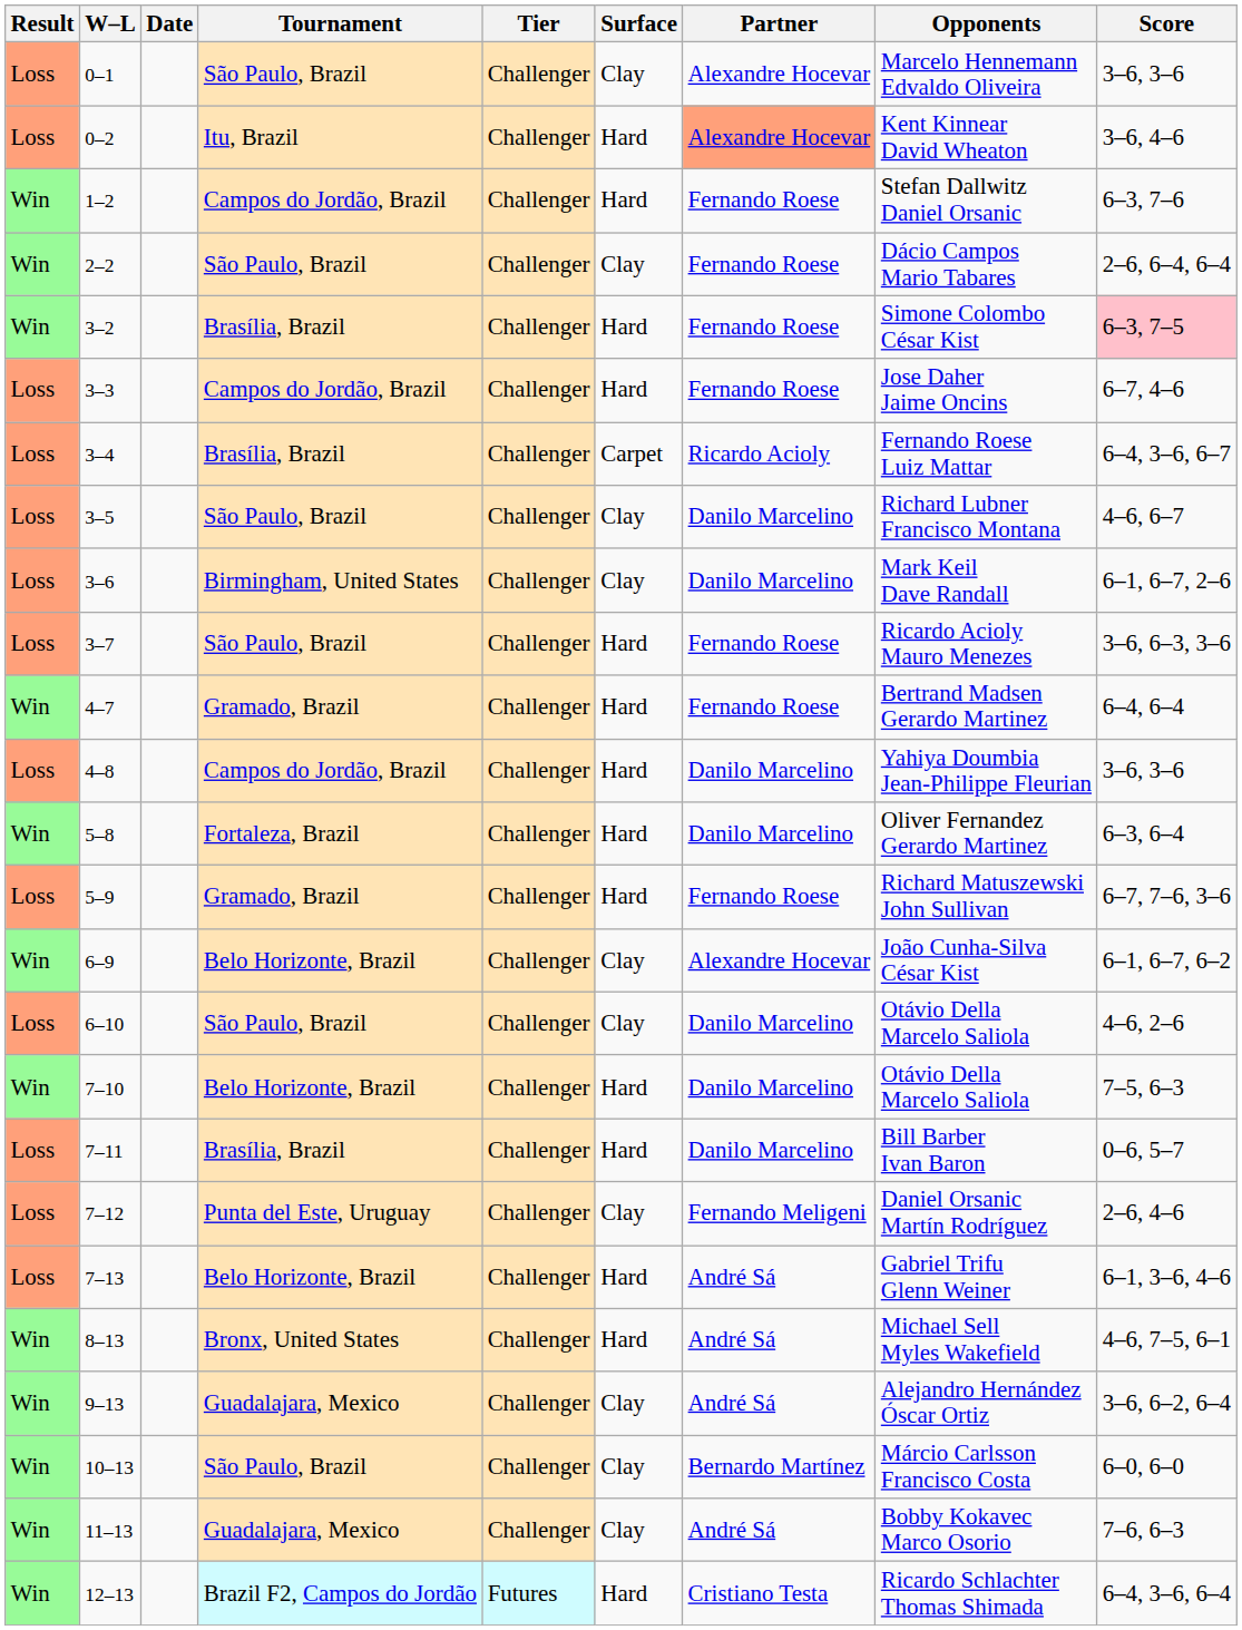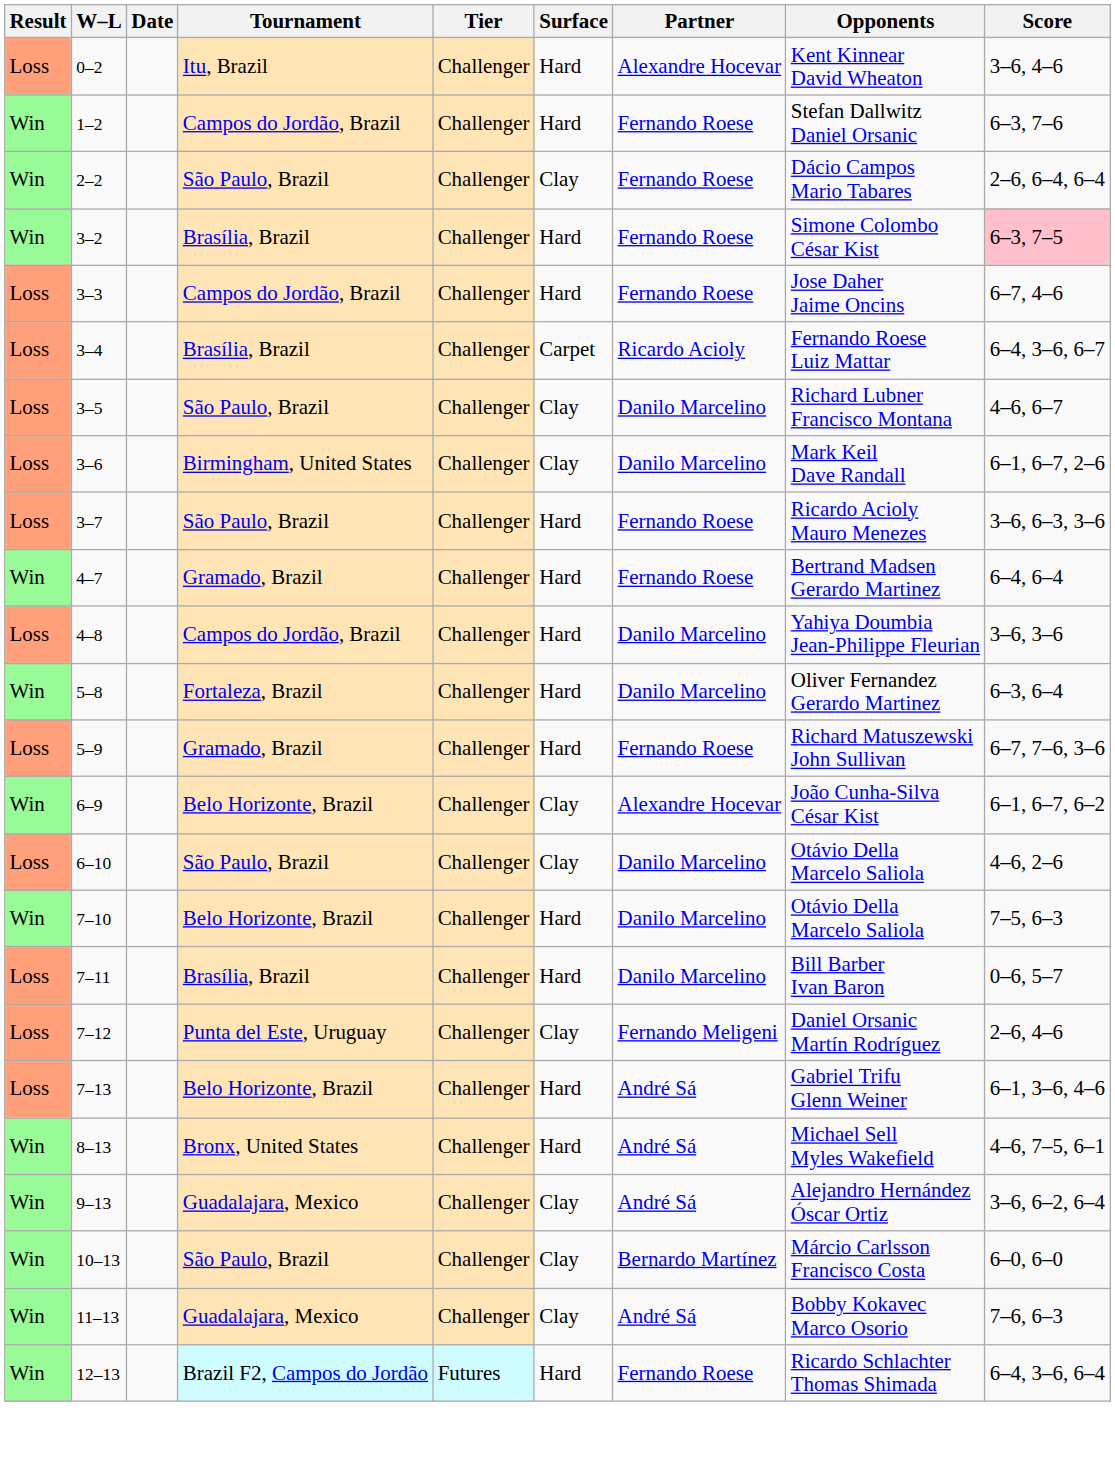 <table class="sortable wikitable">
 <tr>
 <th>Result</th>
 <th class="unsortable">W–L</th>
 <th>Date</th>
 <th>Tournament</th>
 <th>Tier</th>
 <th>Surface</th>
 <th>Partner</th>
 <th>Opponents</th>
 <th class="unsortable">Score</th>
 </tr>
 <tr>
 <td style="background:#ffa07a;">Loss</td>
-<td><small>0–1</small></td>
-<td></td>
-<td style="background:moccasin;"><a href='#'>São Paulo</a>, Brazil</td>
-<td style="background:moccasin;">Challenger</td>
-<td>Clay</td>
-<td> <a href='#'>Alexandre Hocevar</a></td>
-<td> <a href='#'>Marcelo Hennemann</a> <br>  <a href='#'>Edvaldo Oliveira</a></td>
-<td>3–6, 3–6</td>
-</tr>
-<tr>
-<td style="background:#ffa07a;">Loss</td>
 <td><small>0–2</small></td>
 <td></td>
 <td style="background:moccasin;"><a href='#'>Itu</a>, Brazil</td>
 <td style="background:moccasin;">Challenger</td>
 <td>Hard</td>
-<td style="background: lightsalmon;"> <a href='#'>Alexandre Hocevar</a></td>
+<td> <a href='#'>Alexandre Hocevar</a></td>
 <td> <a href='#'>Kent Kinnear</a> <br>  <a href='#'>David Wheaton</a></td>
 <td>3–6, 4–6</td>
 </tr>
 <tr>
 <td style="background:#98fb98;">Win</td>
 <td><small>1–2</small></td>
 <td></td>
 <td style="background:moccasin;"><a href='#'>Campos do Jordão</a>, Brazil</td>
 <td style="background:moccasin;">Challenger</td>
 <td>Hard</td>
 <td> <a href='#'>Fernando Roese</a></td>
 <td> Stefan Dallwitz <br>  <a href='#'>Daniel Orsanic</a></td>
 <td>6–3, 7–6</td>
 </tr>
 <tr>
 <td style="background:#98fb98;">Win</td>
 <td><small>2–2</small></td>
 <td></td>
 <td style="background:moccasin;"><a href='#'>São Paulo</a>, Brazil</td>
 <td style="background:moccasin;">Challenger</td>
 <td>Clay</td>
 <td> <a href='#'>Fernando Roese</a></td>
 <td> <a href='#'>Dácio Campos</a> <br>  <a href='#'>Mario Tabares</a></td>
 <td>2–6, 6–4, 6–4</td>
 </tr>
 <tr>
 <td style="background:#98fb98;">Win</td>
 <td><small>3–2</small></td>
 <td></td>
 <td style="background:moccasin;"><a href='#'>Brasília</a>, Brazil</td>
 <td style="background:moccasin;">Challenger</td>
 <td>Hard</td>
 <td> <a href='#'>Fernando Roese</a></td>
 <td> <a href='#'>Simone Colombo</a> <br>  <a href='#'>César Kist</a></td>
 <td style="background: pink;">6–3, 7–5</td>
 </tr>
 <tr>
 <td style="background:#ffa07a;">Loss</td>
 <td><small>3–3</small></td>
 <td></td>
 <td style="background:moccasin;"><a href='#'>Campos do Jordão</a>, Brazil</td>
 <td style="background:moccasin;">Challenger</td>
 <td>Hard</td>
 <td> <a href='#'>Fernando Roese</a></td>
 <td> <a href='#'>Jose Daher</a> <br>  <a href='#'>Jaime Oncins</a></td>
 <td>6–7, 4–6</td>
 </tr>
 <tr>
 <td style="background:#ffa07a;">Loss</td>
 <td><small>3–4</small></td>
 <td></td>
 <td style="background:moccasin;"><a href='#'>Brasília</a>, Brazil</td>
 <td style="background:moccasin;">Challenger</td>
 <td>Carpet</td>
 <td> <a href='#'>Ricardo Acioly</a></td>
 <td> <a href='#'>Fernando Roese</a> <br>  <a href='#'>Luiz Mattar</a></td>
 <td>6–4, 3–6, 6–7</td>
 </tr>
 <tr>
 <td style="background:#ffa07a;">Loss</td>
 <td><small>3–5</small></td>
 <td></td>
 <td style="background:moccasin;"><a href='#'>São Paulo</a>, Brazil</td>
 <td style="background:moccasin;">Challenger</td>
 <td>Clay</td>
 <td> <a href='#'>Danilo Marcelino</a></td>
 <td> <a href='#'>Richard Lubner</a> <br>  <a href='#'>Francisco Montana</a></td>
 <td>4–6, 6–7</td>
 </tr>
 <tr>
 <td style="background:#ffa07a;">Loss</td>
 <td><small>3–6</small></td>
 <td></td>
 <td style="background:moccasin;"><a href='#'>Birmingham</a>, United States</td>
 <td style="background:moccasin;">Challenger</td>
 <td>Clay</td>
 <td> <a href='#'>Danilo Marcelino</a></td>
 <td> <a href='#'>Mark Keil</a> <br>  <a href='#'>Dave Randall</a></td>
 <td>6–1, 6–7, 2–6</td>
 </tr>
 <tr>
 <td style="background:#ffa07a;">Loss</td>
 <td><small>3–7</small></td>
 <td></td>
 <td style="background:moccasin;"><a href='#'>São Paulo</a>, Brazil</td>
 <td style="background:moccasin;">Challenger</td>
 <td>Hard</td>
 <td> <a href='#'>Fernando Roese</a></td>
 <td> <a href='#'>Ricardo Acioly</a> <br>  <a href='#'>Mauro Menezes</a></td>
 <td>3–6, 6–3, 3–6</td>
 </tr>
 <tr>
 <td style="background:#98fb98;">Win</td>
 <td><small>4–7</small></td>
 <td></td>
 <td style="background:moccasin;"><a href='#'>Gramado</a>, Brazil</td>
 <td style="background:moccasin;">Challenger</td>
 <td>Hard</td>
 <td> <a href='#'>Fernando Roese</a></td>
 <td> <a href='#'>Bertrand Madsen</a> <br>  <a href='#'>Gerardo Martinez</a></td>
 <td>6–4, 6–4</td>
 </tr>
 <tr>
 <td style="background:#ffa07a;">Loss</td>
 <td><small>4–8</small></td>
 <td></td>
 <td style="background:moccasin;"><a href='#'>Campos do Jordão</a>, Brazil</td>
 <td style="background:moccasin;">Challenger</td>
 <td>Hard</td>
 <td> <a href='#'>Danilo Marcelino</a></td>
 <td> <a href='#'>Yahiya Doumbia</a> <br>  <a href='#'>Jean-Philippe Fleurian</a></td>
 <td>3–6, 3–6</td>
 </tr>
 <tr>
 <td style="background:#98fb98;">Win</td>
 <td><small>5–8</small></td>
 <td></td>
 <td style="background:moccasin;"><a href='#'>Fortaleza</a>, Brazil</td>
 <td style="background:moccasin;">Challenger</td>
 <td>Hard</td>
 <td> <a href='#'>Danilo Marcelino</a></td>
 <td> Oliver Fernandez <br>  <a href='#'>Gerardo Martinez</a></td>
 <td>6–3, 6–4</td>
 </tr>
 <tr>
 <td style="background:#ffa07a;">Loss</td>
 <td><small>5–9</small></td>
 <td></td>
 <td style="background:moccasin;"><a href='#'>Gramado</a>, Brazil</td>
 <td style="background:moccasin;">Challenger</td>
 <td>Hard</td>
 <td> <a href='#'>Fernando Roese</a></td>
 <td> <a href='#'>Richard Matuszewski</a> <br>  <a href='#'>John Sullivan</a></td>
 <td>6–7, 7–6, 3–6</td>
 </tr>
 <tr>
 <td style="background:#98fb98;">Win</td>
 <td><small>6–9</small></td>
 <td></td>
 <td style="background:moccasin;"><a href='#'>Belo Horizonte</a>, Brazil</td>
 <td style="background:moccasin;">Challenger</td>
 <td>Clay</td>
 <td> <a href='#'>Alexandre Hocevar</a></td>
 <td> <a href='#'>João Cunha-Silva</a> <br>  <a href='#'>César Kist</a></td>
 <td>6–1, 6–7, 6–2</td>
 </tr>
 <tr>
 <td style="background:#ffa07a;">Loss</td>
 <td><small>6–10</small></td>
 <td></td>
 <td style="background:moccasin;"><a href='#'>São Paulo</a>, Brazil</td>
 <td style="background:moccasin;">Challenger</td>
 <td>Clay</td>
 <td> <a href='#'>Danilo Marcelino</a></td>
 <td> <a href='#'>Otávio Della</a> <br>  <a href='#'>Marcelo Saliola</a></td>
 <td>4–6, 2–6</td>
 </tr>
 <tr>
 <td style="background:#98fb98;">Win</td>
 <td><small>7–10</small></td>
 <td></td>
 <td style="background:moccasin;"><a href='#'>Belo Horizonte</a>, Brazil</td>
 <td style="background:moccasin;">Challenger</td>
 <td>Hard</td>
 <td> <a href='#'>Danilo Marcelino</a></td>
 <td> <a href='#'>Otávio Della</a> <br>  <a href='#'>Marcelo Saliola</a></td>
 <td>7–5, 6–3</td>
 </tr>
 <tr>
 <td style="background:#ffa07a;">Loss</td>
 <td><small>7–11</small></td>
 <td></td>
 <td style="background:moccasin;"><a href='#'>Brasília</a>, Brazil</td>
 <td style="background:moccasin;">Challenger</td>
 <td>Hard</td>
 <td> <a href='#'>Danilo Marcelino</a></td>
 <td> <a href='#'>Bill Barber</a> <br>  <a href='#'>Ivan Baron</a></td>
 <td>0–6, 5–7</td>
 </tr>
 <tr>
 <td style="background:#ffa07a;">Loss</td>
 <td><small>7–12</small></td>
 <td></td>
 <td style="background:moccasin;"><a href='#'>Punta del Este</a>, Uruguay</td>
 <td style="background:moccasin;">Challenger</td>
 <td>Clay</td>
 <td> <a href='#'>Fernando Meligeni</a></td>
 <td> <a href='#'>Daniel Orsanic</a> <br>  <a href='#'>Martín Rodríguez</a></td>
 <td>2–6, 4–6</td>
 </tr>
 <tr>
 <td style="background:#ffa07a;">Loss</td>
 <td><small>7–13</small></td>
 <td></td>
 <td style="background:moccasin;"><a href='#'>Belo Horizonte</a>, Brazil</td>
 <td style="background:moccasin;">Challenger</td>
 <td>Hard</td>
 <td> <a href='#'>André Sá</a></td>
 <td> <a href='#'>Gabriel Trifu</a> <br>  <a href='#'>Glenn Weiner</a></td>
 <td>6–1, 3–6, 4–6</td>
 </tr>
 <tr>
 <td style="background:#98fb98;">Win</td>
 <td><small>8–13</small></td>
 <td></td>
 <td style="background:moccasin;"><a href='#'>Bronx</a>, United States</td>
 <td style="background:moccasin;">Challenger</td>
 <td>Hard</td>
 <td> <a href='#'>André Sá</a></td>
 <td> <a href='#'>Michael Sell</a> <br>  <a href='#'>Myles Wakefield</a></td>
 <td>4–6, 7–5, 6–1</td>
 </tr>
 <tr>
 <td style="background:#98fb98;">Win</td>
 <td><small>9–13</small></td>
 <td></td>
 <td style="background:moccasin;"><a href='#'>Guadalajara</a>, Mexico</td>
 <td style="background:moccasin;">Challenger</td>
 <td>Clay</td>
 <td> <a href='#'>André Sá</a></td>
 <td> <a href='#'>Alejandro Hernández</a> <br>  <a href='#'>Óscar Ortiz</a></td>
 <td>3–6, 6–2, 6–4</td>
 </tr>
 <tr>
 <td style="background:#98fb98;">Win</td>
 <td><small>10–13</small></td>
 <td></td>
 <td style="background:moccasin;"><a href='#'>São Paulo</a>, Brazil</td>
 <td style="background:moccasin;">Challenger</td>
 <td>Clay</td>
 <td> <a href='#'>Bernardo Martínez</a></td>
 <td> <a href='#'>Márcio Carlsson</a> <br>  <a href='#'>Francisco Costa</a></td>
 <td>6–0, 6–0</td>
 </tr>
 <tr>
 <td style="background:#98fb98;">Win</td>
 <td><small>11–13</small></td>
 <td></td>
 <td style="background:moccasin;"><a href='#'>Guadalajara</a>, Mexico</td>
 <td style="background:moccasin;">Challenger</td>
 <td>Clay</td>
 <td> <a href='#'>André Sá</a></td>
 <td> <a href='#'>Bobby Kokavec</a> <br>  <a href='#'>Marco Osorio</a></td>
 <td>7–6, 6–3</td>
 </tr>
 <tr>
 <td style="background:#98fb98;">Win</td>
 <td><small>12–13</small></td>
 <td></td>
 <td style="background:#cffcff;">Brazil F2, <a href='#'>Campos do Jordão</a></td>
 <td style="background:#cffcff;">Futures</td>
 <td>Hard</td>
-<td> <a href='#'>Cristiano Testa</a></td>
+<td> <a href='#'>Fernando Roese</a></td>
 <td> <a href='#'>Ricardo Schlachter</a> <br>  <a href='#'>Thomas Shimada</a></td>
 <td>6–4, 3–6, 6–4</td>
 </tr>
 </table>
